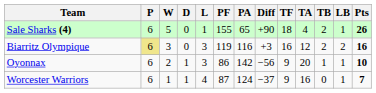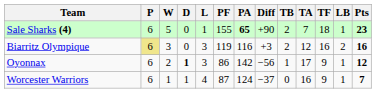 <table class="wikitable" style="text-align:center">
 <tr>
 <th width="200">Team</th>
 <th width="20">P</th>
 <th width="20">W</th>
 <th width="20">D</th>
 <th width="20">L</th>
 <th width="20">PF</th>
 <th width="20">PA</th>
 <th width="20">Diff</th>
+<th width="20">TB</th>
+<th width="20">TA</th>
 <th width="20">TF</th>
-<th width="20">TA</th>
-<th width="20">TB</th>
 <th width="20">LB</th>
 <th width="20">Pts</th>
 </tr>
 <tr bgcolor="#ccffcc">
 <td align=left> <a href='#'>Sale Sharks</a> <strong>(4)</strong></td>
 <td>6</td>
 <td>5</td>
 <td>0</td>
 <td>1</td>
 <td>155</td>
-<td>65</td>
+<td><strong>65</strong></td>
 <td>+90</td>
+<td>2</td>
+<td>7</td>
 <td>18</td>
-<td>4</td>
-<td>2</td>
 <td>1</td>
-<td><strong>26</strong></td>
+<td><strong>23</strong></td>
 </tr>
 <tr>
 <td align=left> <a href='#'>Biarritz Olympique</a></td>
 <td style="background: khaki;">6</td>
 <td>3</td>
 <td>0</td>
 <td>3</td>
 <td>119</td>
 <td>116</td>
 <td>+3</td>
+<td>2</td>
+<td>12</td>
 <td>16</td>
-<td>12</td>
-<td>2</td>
 <td>2</td>
 <td><strong>16</strong></td>
 </tr>
 <tr>
 <td align=left> <a href='#'>Oyonnax</a></td>
 <td>6</td>
 <td>2</td>
-<td>1</td>
+<td><strong>1</strong></td>
 <td>3</td>
 <td>86</td>
 <td>142</td>
 <td>−56</td>
+<td>1</td>
+<td>17</td>
 <td>9</td>
-<td>20</td>
 <td>1</td>
-<td>1</td>
-<td><strong>10</strong></td>
+<td><strong>12</strong></td>
 </tr>
 <tr>
 <td align=left> <a href='#'>Worcester Warriors</a></td>
 <td>6</td>
 <td>1</td>
 <td>1</td>
 <td>4</td>
 <td>87</td>
 <td>124</td>
 <td>−37</td>
+<td>0</td>
+<td>16</td>
 <td>9</td>
-<td>16</td>
-<td>0</td>
 <td>1</td>
 <td><strong>7</strong></td>
 </tr>
 </table>
